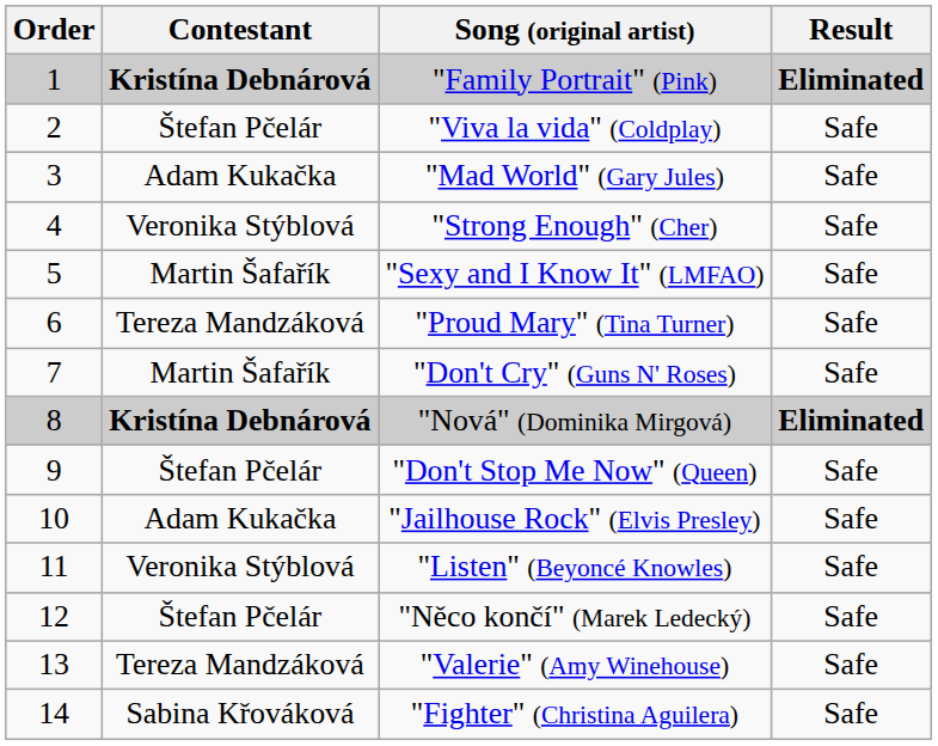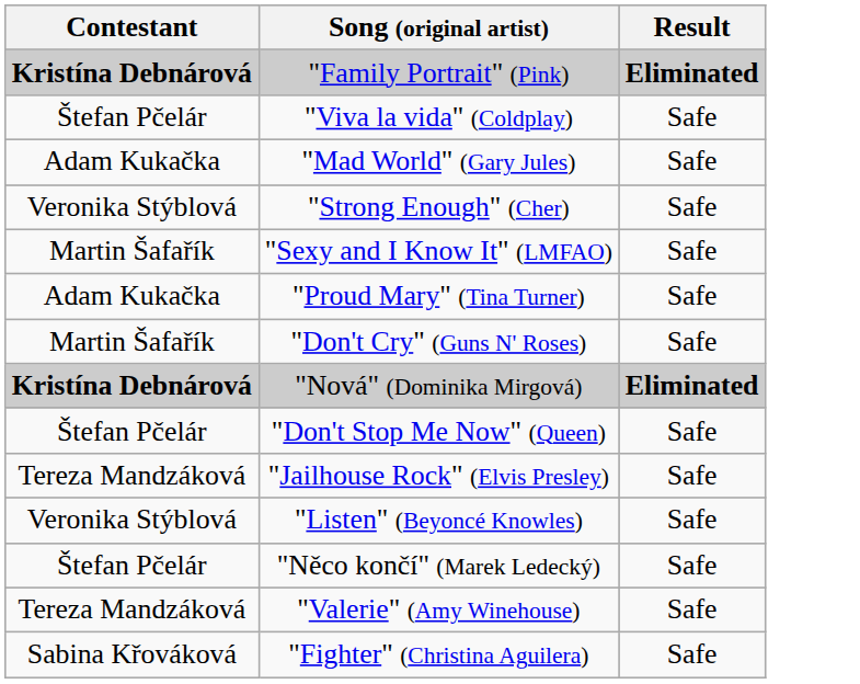 <table class="wikitable plainrowheaders" style="text-align:center;">
 <tr>
-<th scope="col">Order</th>
 <th scope="col">Contestant</th>
 <th scope="col">Song <small>(original artist)</small></th>
 <th scope="col">Result</th>
 </tr>
 <tr style="background:#ccc;">
-<td>1</td>
 <td><strong>Kristína Debnárová</strong></td>
 <td>"<a href='#'>Family Portrait</a>" <small>(<a href='#'>Pink</a>)</small></td>
 <td><strong>Eliminated</strong></td>
 </tr>
 <tr>
-<td>2</td>
 <td>Štefan Pčelár</td>
 <td>"<a href='#'>Viva la vida</a>" <small>(<a href='#'>Coldplay</a>)</small></td>
 <td>Safe</td>
 </tr>
 <tr>
-<td>3</td>
 <td>Adam Kukačka</td>
 <td>"<a href='#'>Mad World</a>" <small>(<a href='#'>Gary Jules</a>)</small></td>
 <td>Safe</td>
 </tr>
 <tr>
-<td>4</td>
 <td>Veronika Stýblová</td>
 <td>"<a href='#'>Strong Enough</a>" <small>(<a href='#'>Cher</a>)</small></td>
 <td>Safe</td>
 </tr>
 <tr>
-<td>5</td>
 <td>Martin Šafařík</td>
 <td>"<a href='#'>Sexy and I Know It</a>" <small>(<a href='#'>LMFAO</a>)</small></td>
 <td>Safe</td>
 </tr>
 <tr>
-<td>6</td>
-<td>Tereza Mandzáková</td>
+<td>Adam Kukačka</td>
 <td>"<a href='#'>Proud Mary</a>" <small>(<a href='#'>Tina Turner</a>)</small></td>
 <td>Safe</td>
 </tr>
 <tr>
-<td>7</td>
 <td>Martin Šafařík</td>
 <td>"<a href='#'>Don't Cry</a>" <small>(<a href='#'>Guns N' Roses</a>)</small></td>
 <td>Safe</td>
 </tr>
 <tr style="background:#ccc;">
-<td>8</td>
 <td><strong>Kristína Debnárová</strong></td>
 <td>"Nová" <small>(Dominika Mirgová)</small></td>
 <td><strong>Eliminated</strong></td>
 </tr>
 <tr>
-<td>9</td>
 <td>Štefan Pčelár</td>
 <td>"<a href='#'>Don't Stop Me Now</a>" <small>(<a href='#'>Queen</a>)</small></td>
 <td>Safe</td>
 </tr>
 <tr>
-<td>10</td>
-<td>Adam Kukačka</td>
+<td>Tereza Mandzáková</td>
 <td>"<a href='#'>Jailhouse Rock</a>" <small>(<a href='#'>Elvis Presley</a>)</small></td>
 <td>Safe</td>
 </tr>
 <tr>
-<td>11</td>
 <td>Veronika Stýblová</td>
 <td>"<a href='#'>Listen</a>" <small>(<a href='#'>Beyoncé Knowles</a>)</small></td>
 <td>Safe</td>
 </tr>
 <tr>
-<td>12</td>
 <td>Štefan Pčelár</td>
 <td>"Něco končí" <small>(Marek Ledecký)</small></td>
 <td>Safe</td>
 </tr>
 <tr>
-<td>13</td>
 <td>Tereza Mandzáková</td>
 <td>"<a href='#'>Valerie</a>" <small>(<a href='#'>Amy Winehouse</a>)</small></td>
 <td>Safe</td>
 </tr>
 <tr>
-<td>14</td>
 <td>Sabina Křováková</td>
 <td>"<a href='#'>Fighter</a>" <small>(<a href='#'>Christina Aguilera</a>)</small></td>
 <td>Safe</td>
 </tr>
 </table>
